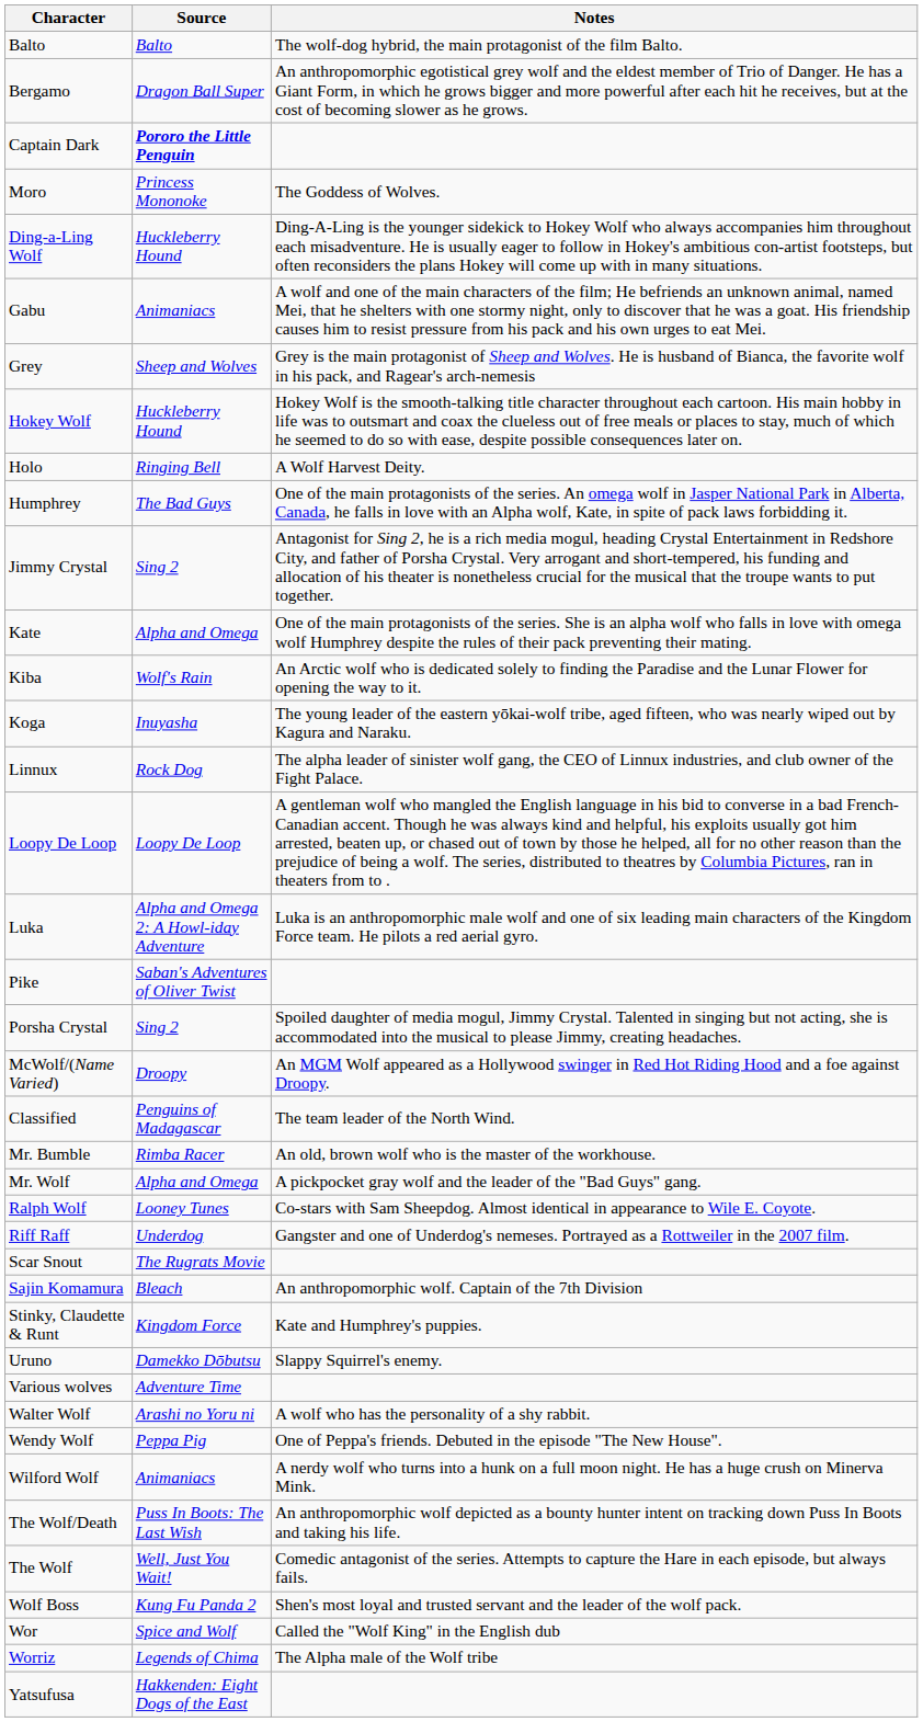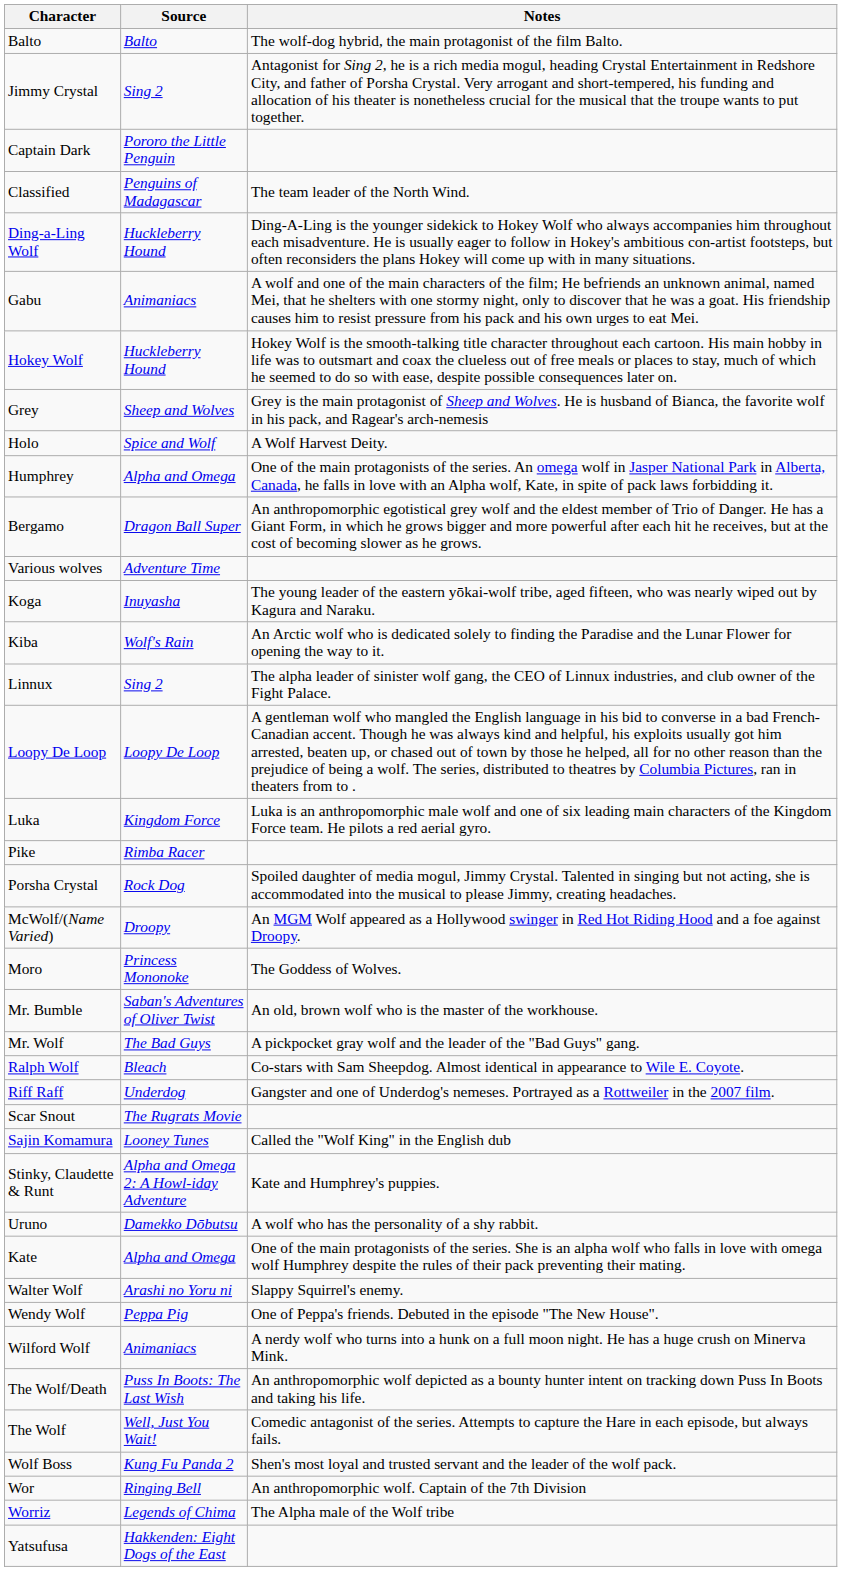 <table class="wikitable sortable">
 <tr>
 <th>Character</th>
 <th>Source</th>
 <th>Notes</th>
 </tr>
 <tr>
 <td>Balto</td>
 <td><em><a href='#'>Balto</a></em></td>
 <td>The wolf-dog hybrid, the main protagonist of the film Balto.</td>
 </tr>
 <tr>
-<td>Bergamo</td>
-<td><em><a href='#'>Dragon Ball Super</a></em></td>
-<td>An anthropomorphic egotistical grey wolf and the eldest member of Trio of Danger. He has a Giant Form, in which he grows bigger and more powerful after each hit he receives, but at the cost of becoming slower as he grows.</td>
+<td>Jimmy Crystal</td>
+<td><em><a href='#'>Sing 2</a></em></td>
+<td>Antagonist for <em>Sing 2</em>, he is a rich media mogul, heading Crystal Entertainment in Redshore City, and father of Porsha Crystal. Very arrogant and short-tempered, his funding and allocation of his theater is nonetheless crucial for the musical that the troupe wants to put together.</td>
 </tr>
 <tr>
 <td>Captain Dark</td>
-<td><strong><em><a href='#'>Pororo the Little Penguin</a></em></strong></td>
+<td><em><a href='#'>Pororo the Little Penguin</a></em></td>
 <td></td>
 </tr>
 <tr>
-<td>Moro</td>
-<td><em><a href='#'>Princess Mononoke</a></em></td>
-<td>The Goddess of Wolves.</td>
+<td>Classified</td>
+<td><em><a href='#'>Penguins of Madagascar</a></em></td>
+<td>The team leader of the North Wind.</td>
 </tr>
 <tr>
 <td><a href='#'>Ding-a-Ling Wolf</a></td>
 <td><em><a href='#'>Huckleberry Hound</a></em></td>
 <td>Ding-A-Ling is the younger sidekick to Hokey Wolf who always accompanies him throughout each misadventure. He is usually eager to follow in Hokey's ambitious con-artist footsteps, but often reconsiders the plans Hokey will come up with in many situations.</td>
 </tr>
 <tr>
 <td>Gabu</td>
 <td><em><a href='#'>Animaniacs</a></em></td>
 <td>A wolf and one of the main characters of the film; He befriends an unknown animal, named Mei, that he shelters with one stormy night, only to discover that he was a goat. His friendship causes him to resist pressure from his pack and his own urges to eat Mei.</td>
 </tr>
 <tr>
+<td><a href='#'>Hokey Wolf</a></td>
+<td><em><a href='#'>Huckleberry Hound</a></em></td>
+<td>Hokey Wolf is the smooth-talking title character throughout each cartoon. His main hobby in life was to outsmart and coax the clueless out of free meals or places to stay, much of which he seemed to do so with ease, despite possible consequences later on.</td>
+</tr>
+<tr>
 <td>Grey</td>
 <td><em><a href='#'>Sheep and Wolves</a></em></td>
 <td>Grey is the main protagonist of <em><a href='#'>Sheep and Wolves</a></em>. He is husband of Bianca, the favorite wolf in his pack, and Ragear's arch-nemesis</td>
 </tr>
 <tr>
-<td><a href='#'>Hokey Wolf</a></td>
-<td><em><a href='#'>Huckleberry Hound</a></em></td>
-<td>Hokey Wolf is the smooth-talking title character throughout each cartoon. His main hobby in life was to outsmart and coax the clueless out of free meals or places to stay, much of which he seemed to do so with ease, despite possible consequences later on.</td>
-</tr>
-<tr>
 <td>Holo</td>
-<td><em><a href='#'>Ringing Bell</a></em></td>
+<td><em><a href='#'>Spice and Wolf</a></em></td>
 <td>A Wolf Harvest Deity.</td>
 </tr>
 <tr>
 <td>Humphrey</td>
-<td><em><a href='#'>The Bad Guys</a></em></td>
+<td><em><a href='#'>Alpha and Omega</a></em></td>
 <td>One of the main protagonists of the series. An <a href='#'>omega</a> wolf in <a href='#'>Jasper National Park</a> in <a href='#'>Alberta, Canada</a>, he falls in love with an Alpha wolf, Kate, in spite of pack laws forbidding it.</td>
 </tr>
 <tr>
-<td>Jimmy Crystal</td>
-<td><em><a href='#'>Sing 2</a></em></td>
-<td>Antagonist for <em>Sing 2</em>, he is a rich media mogul, heading Crystal Entertainment in Redshore City, and father of Porsha Crystal. Very arrogant and short-tempered, his funding and allocation of his theater is nonetheless crucial for the musical that the troupe wants to put together.</td>
+<td>Bergamo</td>
+<td><em><a href='#'>Dragon Ball Super</a></em></td>
+<td>An anthropomorphic egotistical grey wolf and the eldest member of Trio of Danger. He has a Giant Form, in which he grows bigger and more powerful after each hit he receives, but at the cost of becoming slower as he grows.</td>
 </tr>
 <tr>
-<td>Kate</td>
-<td><em><a href='#'>Alpha and Omega</a></em></td>
-<td>One of the main protagonists of the series. She is an alpha wolf who falls in love with omega wolf Humphrey despite the rules of their pack preventing their mating.</td>
+<td>Various wolves</td>
+<td><em><a href='#'>Adventure Time</a></em></td>
+<td></td>
+</tr>
+<tr>
+<td>Koga</td>
+<td><em><a href='#'>Inuyasha</a></em></td>
+<td>The young leader of the eastern yōkai-wolf tribe, aged fifteen, who was nearly wiped out by Kagura and Naraku.</td>
 </tr>
 <tr>
 <td>Kiba</td>
 <td><em><a href='#'>Wolf's Rain</a></em></td>
 <td>An Arctic wolf who is dedicated solely to finding the Paradise and the Lunar Flower for opening the way to it.</td>
 </tr>
 <tr>
-<td>Koga</td>
-<td><em><a href='#'>Inuyasha</a></em></td>
-<td>The young leader of the eastern yōkai-wolf tribe, aged fifteen, who was nearly wiped out by Kagura and Naraku.</td>
-</tr>
-<tr>
 <td>Linnux</td>
-<td><em><a href='#'>Rock Dog</a></em></td>
+<td><em><a href='#'>Sing 2</a></em></td>
 <td>The alpha leader of sinister wolf gang, the CEO of Linnux industries, and club owner of the Fight Palace.</td>
 </tr>
 <tr>
 <td><a href='#'>Loopy De Loop</a></td>
 <td><em><a href='#'>Loopy De Loop</a></em></td>
 <td>A gentleman wolf who mangled the English language in his bid to converse in a bad French-Canadian accent. Though he was always kind and helpful, his exploits usually got him arrested, beaten up, or chased out of town by those he helped, all for no other reason than the prejudice of being a wolf. The series, distributed to theatres by <a href='#'>Columbia Pictures</a>, ran in theaters from  to .</td>
 </tr>
 <tr>
 <td>Luka</td>
-<td><em><a href='#'>Alpha and Omega 2: A Howl-iday Adventure</a></em></td>
+<td><em><a href='#'>Kingdom Force</a></em></td>
 <td>Luka is an anthropomorphic male wolf and one of six leading main characters of the Kingdom Force team. He pilots a red aerial gyro.</td>
 </tr>
 <tr>
 <td>Pike</td>
-<td><em><a href='#'>Saban's Adventures of Oliver Twist</a></em></td>
+<td><em><a href='#'>Rimba Racer</a></em></td>
 <td></td>
 </tr>
 <tr>
 <td>Porsha Crystal</td>
-<td><em><a href='#'>Sing 2</a></em></td>
+<td><em><a href='#'>Rock Dog</a></em></td>
 <td>Spoiled daughter of media mogul, Jimmy Crystal. Talented in singing but not acting, she is accommodated into the musical to please Jimmy, creating headaches.</td>
 </tr>
 <tr>
 <td>McWolf/(<em>Name Varied</em>)</td>
 <td><em><a href='#'>Droopy</a></em></td>
 <td>An <a href='#'>MGM</a> Wolf appeared as a Hollywood <a href='#'>swinger</a> in <a href='#'>Red Hot Riding Hood</a> and a foe against <a href='#'>Droopy</a>.</td>
 </tr>
 <tr>
-<td>Classified</td>
-<td><em><a href='#'>Penguins of Madagascar</a></em></td>
-<td>The team leader of the North Wind.</td>
+<td>Moro</td>
+<td><em><a href='#'>Princess Mononoke</a></em></td>
+<td>The Goddess of Wolves.</td>
 </tr>
 <tr>
 <td>Mr. Bumble</td>
-<td><em><a href='#'>Rimba Racer</a></em></td>
+<td><em><a href='#'>Saban's Adventures of Oliver Twist</a></em></td>
 <td>An old, brown wolf who is the master of the workhouse.</td>
 </tr>
 <tr>
 <td>Mr. Wolf</td>
-<td><em><a href='#'>Alpha and Omega</a></em></td>
+<td><em><a href='#'>The Bad Guys</a></em></td>
 <td>A pickpocket gray wolf and the leader of the "Bad Guys" gang.</td>
 </tr>
 <tr>
 <td><a href='#'>Ralph Wolf</a></td>
-<td><em><a href='#'>Looney Tunes</a></em></td>
+<td><em><a href='#'>Bleach</a></em></td>
 <td>Co-stars with Sam Sheepdog. Almost identical in appearance to <a href='#'>Wile E. Coyote</a>.</td>
 </tr>
 <tr>
 <td><a href='#'>Riff Raff</a></td>
 <td><em><a href='#'>Underdog</a></em></td>
 <td>Gangster and one of Underdog's nemeses. Portrayed as a <a href='#'>Rottweiler</a> in the <a href='#'>2007 film</a>.</td>
 </tr>
 <tr>
 <td>Scar Snout</td>
 <td><em><a href='#'>The Rugrats Movie</a></em></td>
 <td></td>
 </tr>
 <tr>
 <td><a href='#'>Sajin Komamura</a></td>
-<td><em><a href='#'>Bleach</a></em></td>
-<td>An anthropomorphic wolf. Captain of the 7th Division</td>
+<td><em><a href='#'>Looney Tunes</a></em></td>
+<td>Called the "Wolf King" in the English dub</td>
 </tr>
 <tr>
 <td>Stinky, Claudette & Runt</td>
-<td><em><a href='#'>Kingdom Force</a></em></td>
+<td><em><a href='#'>Alpha and Omega 2: A Howl-iday Adventure</a></em></td>
 <td>Kate and Humphrey's puppies.</td>
 </tr>
 <tr>
 <td>Uruno</td>
 <td><em><a href='#'>Damekko Dōbutsu</a></em></td>
-<td>Slappy Squirrel's enemy.</td>
+<td>A wolf who has the personality of a shy rabbit.</td>
 </tr>
 <tr>
-<td>Various wolves</td>
-<td><em><a href='#'>Adventure Time</a></em></td>
-<td></td>
+<td>Kate</td>
+<td><em><a href='#'>Alpha and Omega</a></em></td>
+<td>One of the main protagonists of the series. She is an alpha wolf who falls in love with omega wolf Humphrey despite the rules of their pack preventing their mating.</td>
 </tr>
 <tr>
 <td>Walter Wolf</td>
 <td><em><a href='#'>Arashi no Yoru ni</a></em></td>
-<td>A wolf who has the personality of a shy rabbit.</td>
+<td>Slappy Squirrel's enemy.</td>
 </tr>
 <tr>
 <td>Wendy Wolf</td>
 <td><em><a href='#'>Peppa Pig</a></em></td>
 <td>One of Peppa's friends. Debuted in the episode "The New House".</td>
 </tr>
 <tr>
 <td>Wilford Wolf</td>
 <td><em><a href='#'>Animaniacs</a></em></td>
 <td>A nerdy wolf who turns into a hunk on a full moon night. He has a huge crush on Minerva Mink.</td>
 </tr>
 <tr>
 <td>The Wolf/Death</td>
 <td><a href='#'><em>Puss In Boots: The Last Wish</em></a></td>
 <td>An anthropomorphic wolf depicted as a bounty hunter intent on tracking down Puss In Boots and taking his life.</td>
 </tr>
 <tr>
 <td>The Wolf</td>
 <td><em><a href='#'>Well, Just You Wait!</a></em></td>
 <td>Comedic antagonist of the series. Attempts to capture the Hare in each episode, but always fails.</td>
 </tr>
 <tr>
 <td>Wolf Boss</td>
 <td><em><a href='#'>Kung Fu Panda 2</a></em></td>
 <td>Shen's most loyal and trusted servant and the leader of the wolf pack.</td>
 </tr>
 <tr>
 <td>Wor</td>
-<td><em><a href='#'>Spice and Wolf</a></em></td>
-<td>Called the "Wolf King" in the English dub</td>
+<td><em><a href='#'>Ringing Bell</a></em></td>
+<td>An anthropomorphic wolf. Captain of the 7th Division</td>
 </tr>
 <tr>
 <td><a href='#'>Worriz</a></td>
 <td><em><a href='#'>Legends of Chima</a></em></td>
 <td>The Alpha male of the Wolf tribe</td>
 </tr>
 <tr>
 <td>Yatsufusa</td>
 <td><em><a href='#'>Hakkenden: Eight Dogs of the East</a></em></td>
 <td></td>
 </tr>
 </table>
